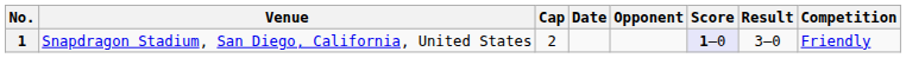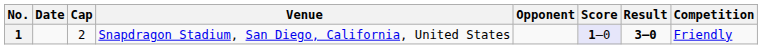 <table class="wikitable sortable plainrowheaders">
 <tr>
 <th scope="col">No.</th>
+<th scope="col" data-sort-type="date">Date</th>
+<th scope="col">Cap</th>
 <th scope="col">Venue</th>
-<th scope="col">Cap</th>
-<th scope="col" data-sort-type="date">Date</th>
 <th scope="col">Opponent</th>
 <th scope="col" class="unsortable">Score</th>
 <th scope="col" class="unsortable">Result</th>
 <th scope="col">Competition</th>
 </tr>
 <tr>
 <th>1</th>
+<td></td>
+<td align="center">2</td>
 <td><a href='#'>Snapdragon Stadium</a>, <a href='#'>San Diego, California</a>, United States</td>
-<td align="center">2</td>
-<td></td>
 <td></td>
 <td align="center" style="background: lavender;"><strong>1</strong>–0</td>
-<td align="center">3–0</td>
+<td align="center"><strong>3–0</strong></td>
 <td><a href='#'>Friendly</a></td>
 </tr>
 </table>
